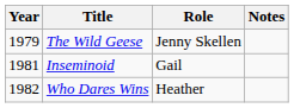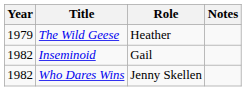 <table class="wikitable">
 <tr>
 <th>Year</th>
 <th>Title</th>
 <th>Role</th>
 <th>Notes</th>
 </tr>
 <tr>
 <td>1979</td>
 <td><em><a href='#'>The Wild Geese</a></em></td>
-<td>Jenny Skellen</td>
+<td>Heather</td>
 <td></td>
 </tr>
 <tr>
-<td>1981</td>
+<td>1982</td>
 <td><em><a href='#'>Inseminoid</a></em></td>
 <td>Gail</td>
 <td></td>
 </tr>
 <tr>
 <td>1982</td>
 <td><em><a href='#'>Who Dares Wins</a></em></td>
-<td>Heather</td>
+<td>Jenny Skellen</td>
 <td></td>
 </tr>
 </table>
